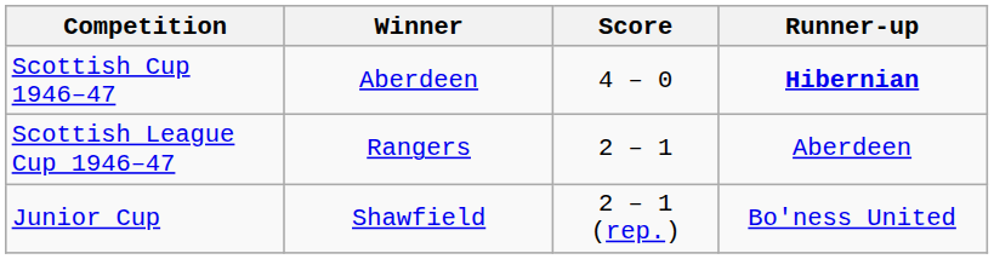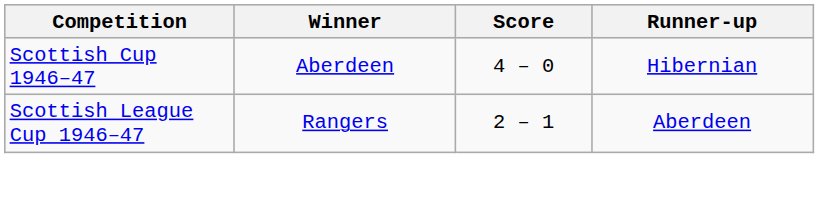 <table class="wikitable" style="text-align: center;">
 <tr>
 <th width=140>Competition</th>
 <th width=135>Winner</th>
 <th width=80>Score</th>
 <th width=135>Runner-up</th>
 </tr>
 <tr>
 <td align=left><a href='#'>Scottish Cup 1946–47</a></td>
 <td><a href='#'>Aberdeen</a></td>
 <td align=center>4 – 0</td>
-<td><strong><a href='#'>Hibernian</a></strong></td>
+<td><a href='#'>Hibernian</a></td>
 </tr>
 <tr>
 <td align=left><a href='#'>Scottish League Cup 1946–47</a></td>
 <td><a href='#'>Rangers</a></td>
 <td align=center>2 – 1</td>
 <td><a href='#'>Aberdeen</a></td>
 </tr>
-<tr>
-<td align=left><a href='#'>Junior Cup</a></td>
-<td><a href='#'>Shawfield</a></td>
-<td align=center>2 – 1 (<a href='#'>rep.</a>)</td>
-<td><a href='#'>Bo'ness United</a></td>
-</tr>
 </table>
